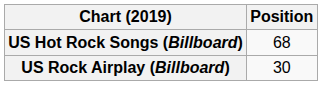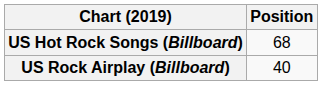 <table class="wikitable sortable plainrowheaders" style="text-align:center">
 <tr>
 <th scope="col">Chart (2019)</th>
 <th scope="col">Position</th>
 </tr>
 <tr>
 <th scope="row">US Hot Rock Songs (<em>Billboard</em>)</th>
 <td>68</td>
 </tr>
 <tr>
 <th scope="row">US Rock Airplay (<em>Billboard</em>)</th>
-<td>30</td>
+<td>40</td>
 </tr>
 </table>
